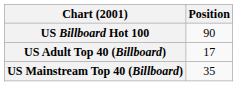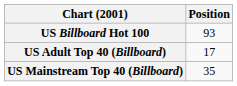 <table class="wikitable sortable plainrowheaders" style="text-align:center">
 <tr>
 <th scope="col">Chart (2001)</th>
 <th scope="col">Position</th>
 </tr>
 <tr>
 <th scope="row">US <em>Billboard</em> Hot 100</th>
-<td>90</td>
+<td>93</td>
 </tr>
 <tr>
 <th scope="row">US Adult Top 40 (<em>Billboard</em>)</th>
 <td>17</td>
 </tr>
 <tr>
 <th scope="row">US Mainstream Top 40 (<em>Billboard</em>)</th>
 <td>35</td>
 </tr>
 </table>
